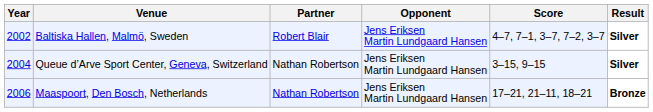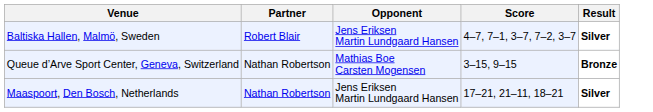 <table class="sortable wikitable" style="font-size: 90%;">
 <tr>
-<th>Year</th>
 <th>Venue</th>
 <th>Partner</th>
 <th>Opponent</th>
 <th>Score</th>
 <th>Result</th>
 </tr>
 <tr style="background:#ECF2FF">
-<td align="center"><a href='#'>2002</a></td>
 <td align="left"><a href='#'>Baltiska Hallen</a>, <a href='#'>Malmö</a>, Sweden</td>
 <td align="left"> <a href='#'>Robert Blair</a></td>
 <td align="left"> <a href='#'>Jens Eriksen</a><br> <a href='#'>Martin Lundgaard Hansen</a></td>
 <td align="left">4–7, 7–1, 3–7, 7–2, 3–7</td>
 <td style="text-align:left; background:white"> <strong>Silver</strong></td>
 </tr>
 <tr style="background:#ECF2FF">
-<td align="center"><a href='#'>2004</a></td>
 <td align="left">Queue d’Arve Sport Center, <a href='#'>Geneva</a>, Switzerland</td>
 <td align="left"> Nathan Robertson</td>
-<td align="left"> Jens Eriksen<br> Martin Lundgaard Hansen</td>
+<td align="left"> <a href='#'>Mathias Boe</a><br> <a href='#'>Carsten Mogensen</a></td>
 <td align="left">3–15, 9–15</td>
-<td style="text-align:left; background:white"> <strong>Silver</strong></td>
+<td style="text-align:left; background:white"> <strong>Bronze</strong></td>
 </tr>
 <tr style="background:#ECF2FF">
-<td align="center"><a href='#'>2006</a></td>
 <td align="left"><a href='#'>Maaspoort</a>, <a href='#'>Den Bosch</a>, Netherlands</td>
 <td align="left"> <a href='#'>Nathan Robertson</a></td>
 <td align="left"> Jens Eriksen<br> Martin Lundgaard Hansen</td>
 <td align="left">17–21, 21–11, 18–21</td>
-<td style="text-align:left; background:white"> <strong>Bronze</strong></td>
+<td style="text-align:left; background:white"> <strong>Silver</strong></td>
 </tr>
 </table>
